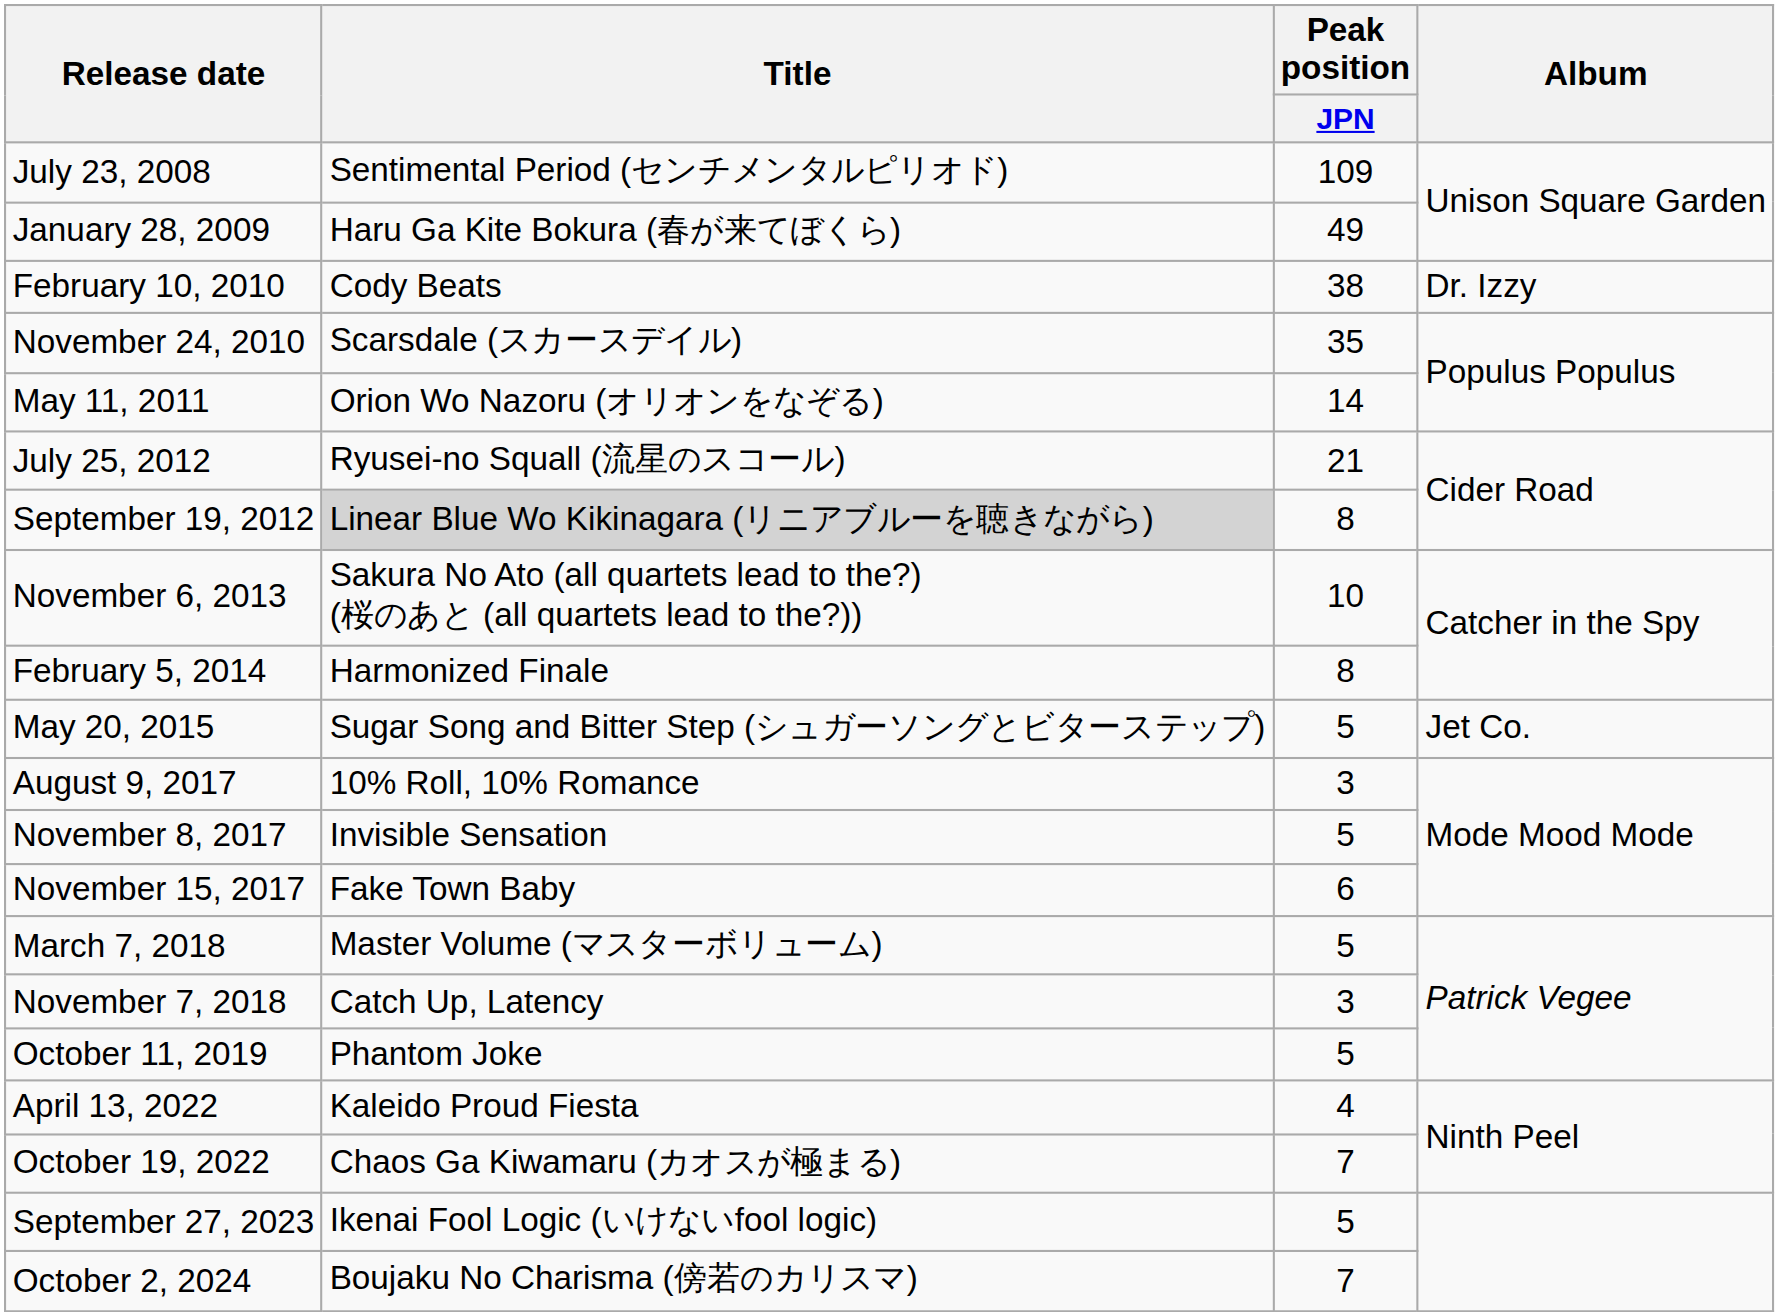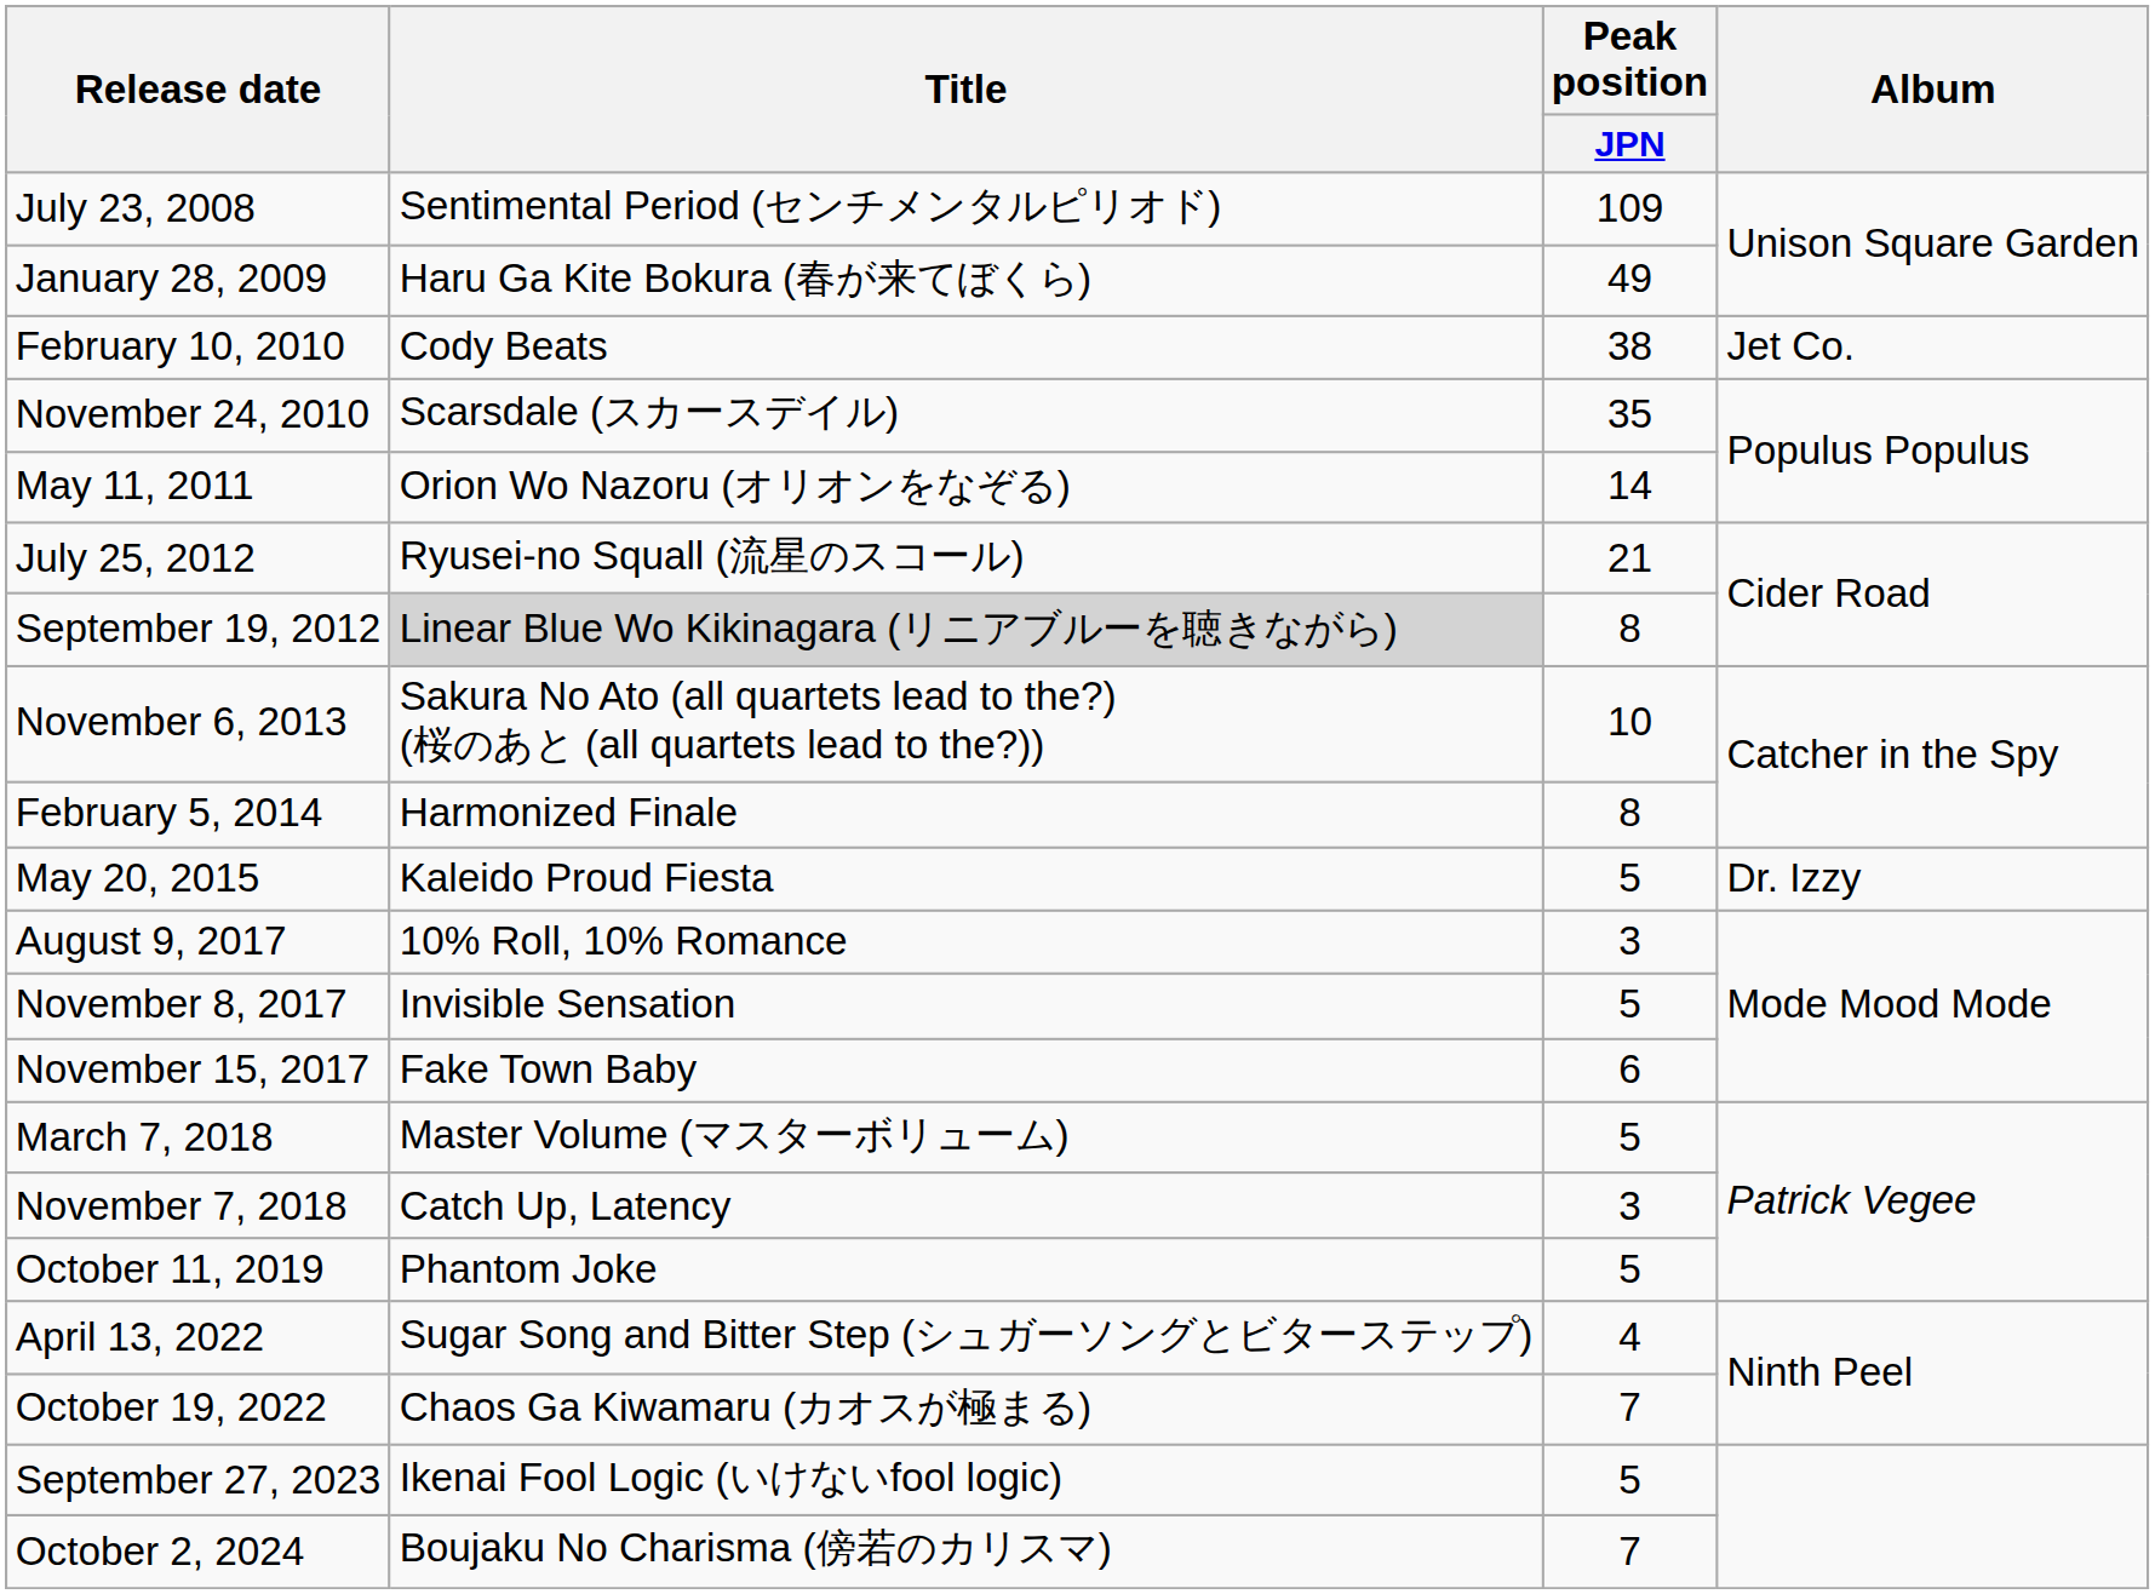 <table class="wikitable plainrowheaders">
 <tr>
 <th scope="col" rowspan="2">Release date</th>
 <th scope="col" rowspan="2">Title</th>
 <th scope="col" colspan="1">Peak position</th>
 <th scope="col" rowspan="2">Album</th>
 </tr>
 <tr>
 <th scope="col" style="width:3em;font-size:90%"><a href='#'>JPN</a><br></th>
 </tr>
 <tr>
 <td>July 23, 2008</td>
 <td>Sentimental Period (センチメンタルピリオド)</td>
 <td align="center">109</td>
 <td rowspan="2">Unison Square Garden</td>
 </tr>
 <tr>
 <td>January 28, 2009</td>
 <td>Haru Ga Kite Bokura (春が来てぼくら)</td>
 <td align="center">49</td>
 </tr>
 <tr>
 <td>February 10, 2010</td>
 <td>Cody Beats</td>
 <td align="center">38</td>
-<td>Dr. Izzy</td>
+<td>Jet Co.</td>
 </tr>
 <tr>
 <td>November 24, 2010</td>
 <td>Scarsdale (スカースデイル)</td>
 <td align="center">35</td>
 <td rowspan = "2">Populus Populus</td>
 </tr>
 <tr>
 <td>May 11, 2011</td>
 <td>Orion Wo Nazoru (オリオンをなぞる)</td>
 <td align="center">14</td>
 </tr>
 <tr>
 <td>July 25, 2012</td>
 <td>Ryusei-no Squall (流星のスコール)</td>
 <td align="center">21</td>
 <td rowspan = "2">Cider Road</td>
 </tr>
 <tr>
 <td>September 19, 2012</td>
 <td style="background: lightgrey;">Linear Blue Wo Kikinagara (リニアブルーを聴きながら)</td>
 <td align="center">8</td>
 </tr>
 <tr>
 <td>November 6, 2013</td>
 <td>Sakura No Ato (all quartets lead to the?)<br> (桜のあと (all quartets lead to the?))</td>
 <td align="center">10</td>
 <td rowspan = "2">Catcher in the Spy</td>
 </tr>
 <tr>
 <td>February 5, 2014</td>
 <td>Harmonized Finale</td>
 <td align="center">8</td>
 </tr>
 <tr>
 <td>May 20, 2015</td>
-<td>Sugar Song and Bitter Step (シュガーソングとビターステップ)</td>
+<td>Kaleido Proud Fiesta</td>
 <td align="center">5</td>
-<td>Jet Co.</td>
+<td>Dr. Izzy</td>
 </tr>
 <tr>
 <td>August 9, 2017</td>
 <td>10% Roll, 10% Romance</td>
 <td align="center">3</td>
 <td rowspan = "3">Mode Mood Mode</td>
 </tr>
 <tr>
 <td>November 8, 2017</td>
 <td>Invisible Sensation</td>
 <td align="center">5</td>
 </tr>
 <tr>
 <td>November 15, 2017</td>
 <td>Fake Town Baby</td>
 <td align="center">6</td>
 </tr>
 <tr>
 <td>March 7, 2018</td>
 <td>Master Volume (マスターボリューム)</td>
 <td align="center">5</td>
 <td rowspan="3"><em>Patrick Vegee</em></td>
 </tr>
 <tr>
 <td>November 7, 2018</td>
 <td>Catch Up, Latency</td>
 <td align="center">3</td>
 </tr>
 <tr>
 <td>October 11, 2019</td>
 <td>Phantom Joke</td>
 <td align="center">5</td>
 </tr>
 <tr>
 <td>April 13, 2022</td>
-<td>Kaleido Proud Fiesta</td>
+<td>Sugar Song and Bitter Step (シュガーソングとビターステップ)</td>
 <td align="center">4</td>
 <td rowspan="2">Ninth Peel</td>
 </tr>
 <tr>
 <td>October 19, 2022</td>
 <td>Chaos Ga Kiwamaru (カオスが極まる)</td>
 <td align="center">7</td>
 </tr>
 <tr>
 <td>September 27, 2023</td>
 <td>Ikenai Fool Logic (いけないfool logic)</td>
 <td align="center">5</td>
 <td rowspan="2"></td>
 </tr>
 <tr>
 <td>October 2, 2024</td>
 <td>Boujaku No Charisma (傍若のカリスマ)</td>
 <td align="center">7</td>
 </tr>
 </table>
